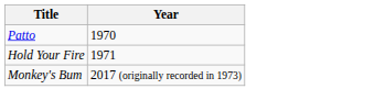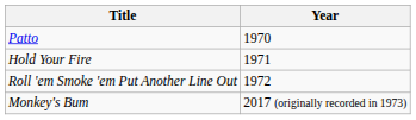 <table class="wikitable">
 <tr>
 <th>Title</th>
 <th>Year</th>
 </tr>
 <tr>
 <td><a href='#'><em>Patto</em></a></td>
 <td>1970</td>
 </tr>
 <tr>
 <td><em>Hold Your Fire</em></td>
 <td>1971</td>
 </tr>
 <tr>
+<td><em>Roll 'em Smoke 'em Put Another Line Out</em></td>
+<td>1972</td>
+</tr>
+<tr>
 <td><em>Monkey's Bum</em></td>
 <td>2017 <small>(originally recorded in 1973)</small></td>
 </tr>
 </table>
